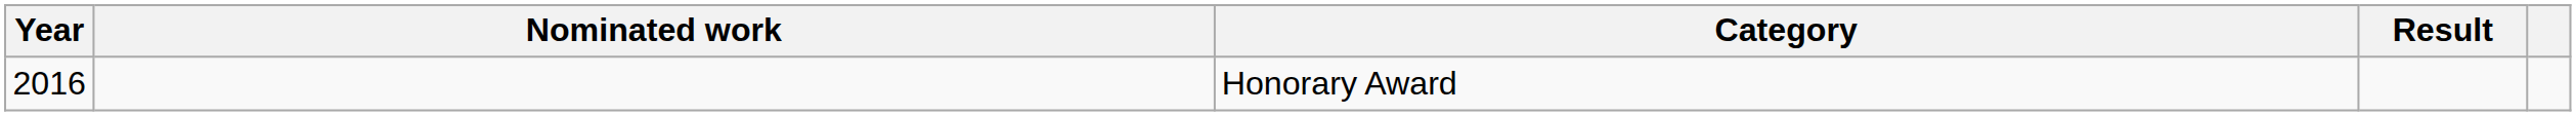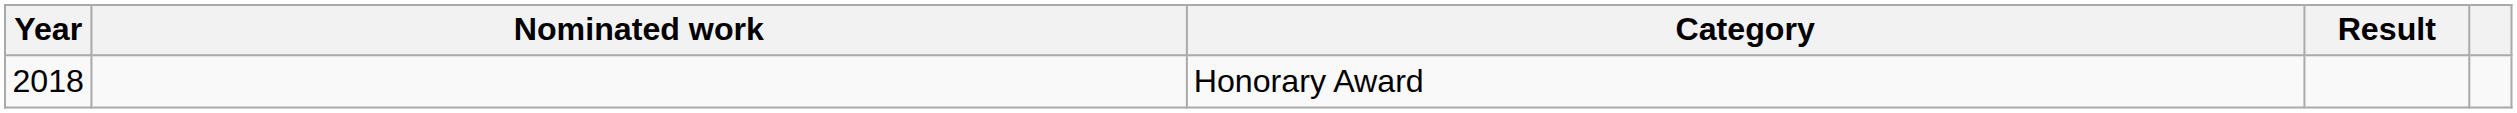 <table class="wikitable sortable">
 <tr>
 <th scope="col" style="width:1em;">Year</th>
 <th scope="col" style="width:39em;">Nominated work</th>
 <th scope="col" style="width:40em;">Category</th>
 <th scope="col" style="width:5em;">Result</th>
 <th scope="col" style="width:1em;"class="unsortable"></th>
 </tr>
 <tr>
-<td>2016</td>
+<td>2018</td>
 <td></td>
 <td>Honorary Award</td>
 <td></td>
 <td></td>
 </tr>
 </table>
